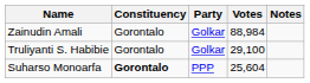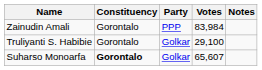 <table class="wikitable sortable">
 <tr>
 <th>Name</th>
 <th>Constituency</th>
 <th>Party</th>
 <th>Votes</th>
 <th>Notes</th>
 </tr>
 <tr>
 <td>Zainudin Amali</td>
 <td>Gorontalo</td>
-<td><a href='#'>Golkar</a></td>
-<td>88,984</td>
+<td><a href='#'>PPP</a></td>
+<td>83,984</td>
 <td></td>
 </tr>
 <tr>
 <td>Truliyanti S. Habibie</td>
 <td>Gorontalo</td>
 <td><a href='#'>Golkar</a></td>
 <td>29,100</td>
 <td></td>
 </tr>
 <tr>
 <td>Suharso Monoarfa</td>
 <td><strong>Gorontalo</strong></td>
-<td><a href='#'>PPP</a></td>
-<td>25,604</td>
+<td><a href='#'>Golkar</a></td>
+<td>65,607</td>
 <td></td>
 </tr>
 </table>
